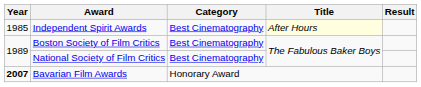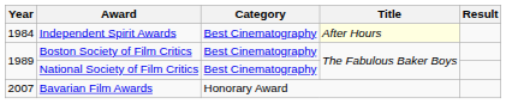 <table class="wikitable">
 <tr>
 <th>Year</th>
 <th>Award</th>
 <th>Category</th>
 <th>Title</th>
 <th>Result</th>
 </tr>
 <tr>
-<td>1985</td>
+<td>1984</td>
 <td><a href='#'>Independent Spirit Awards</a></td>
 <td><a href='#'>Best Cinematography</a></td>
 <td style="background: lightyellow;"><em>After Hours</em></td>
 <td></td>
 </tr>
 <tr>
 <td rowspan=2>1989</td>
 <td><a href='#'>Boston Society of Film Critics</a></td>
 <td><a href='#'>Best Cinematography</a></td>
 <td rowspan=2><em>The Fabulous Baker Boys</em></td>
 <td></td>
 </tr>
 <tr>
 <td><a href='#'>National Society of Film Critics</a></td>
 <td><a href='#'>Best Cinematography</a></td>
 <td></td>
 </tr>
 <tr>
-<td><strong>2007</strong></td>
+<td>2007</td>
 <td><a href='#'>Bavarian Film Awards</a></td>
 <td colspan=2>Honorary Award</td>
 <td></td>
 </tr>
 </table>
